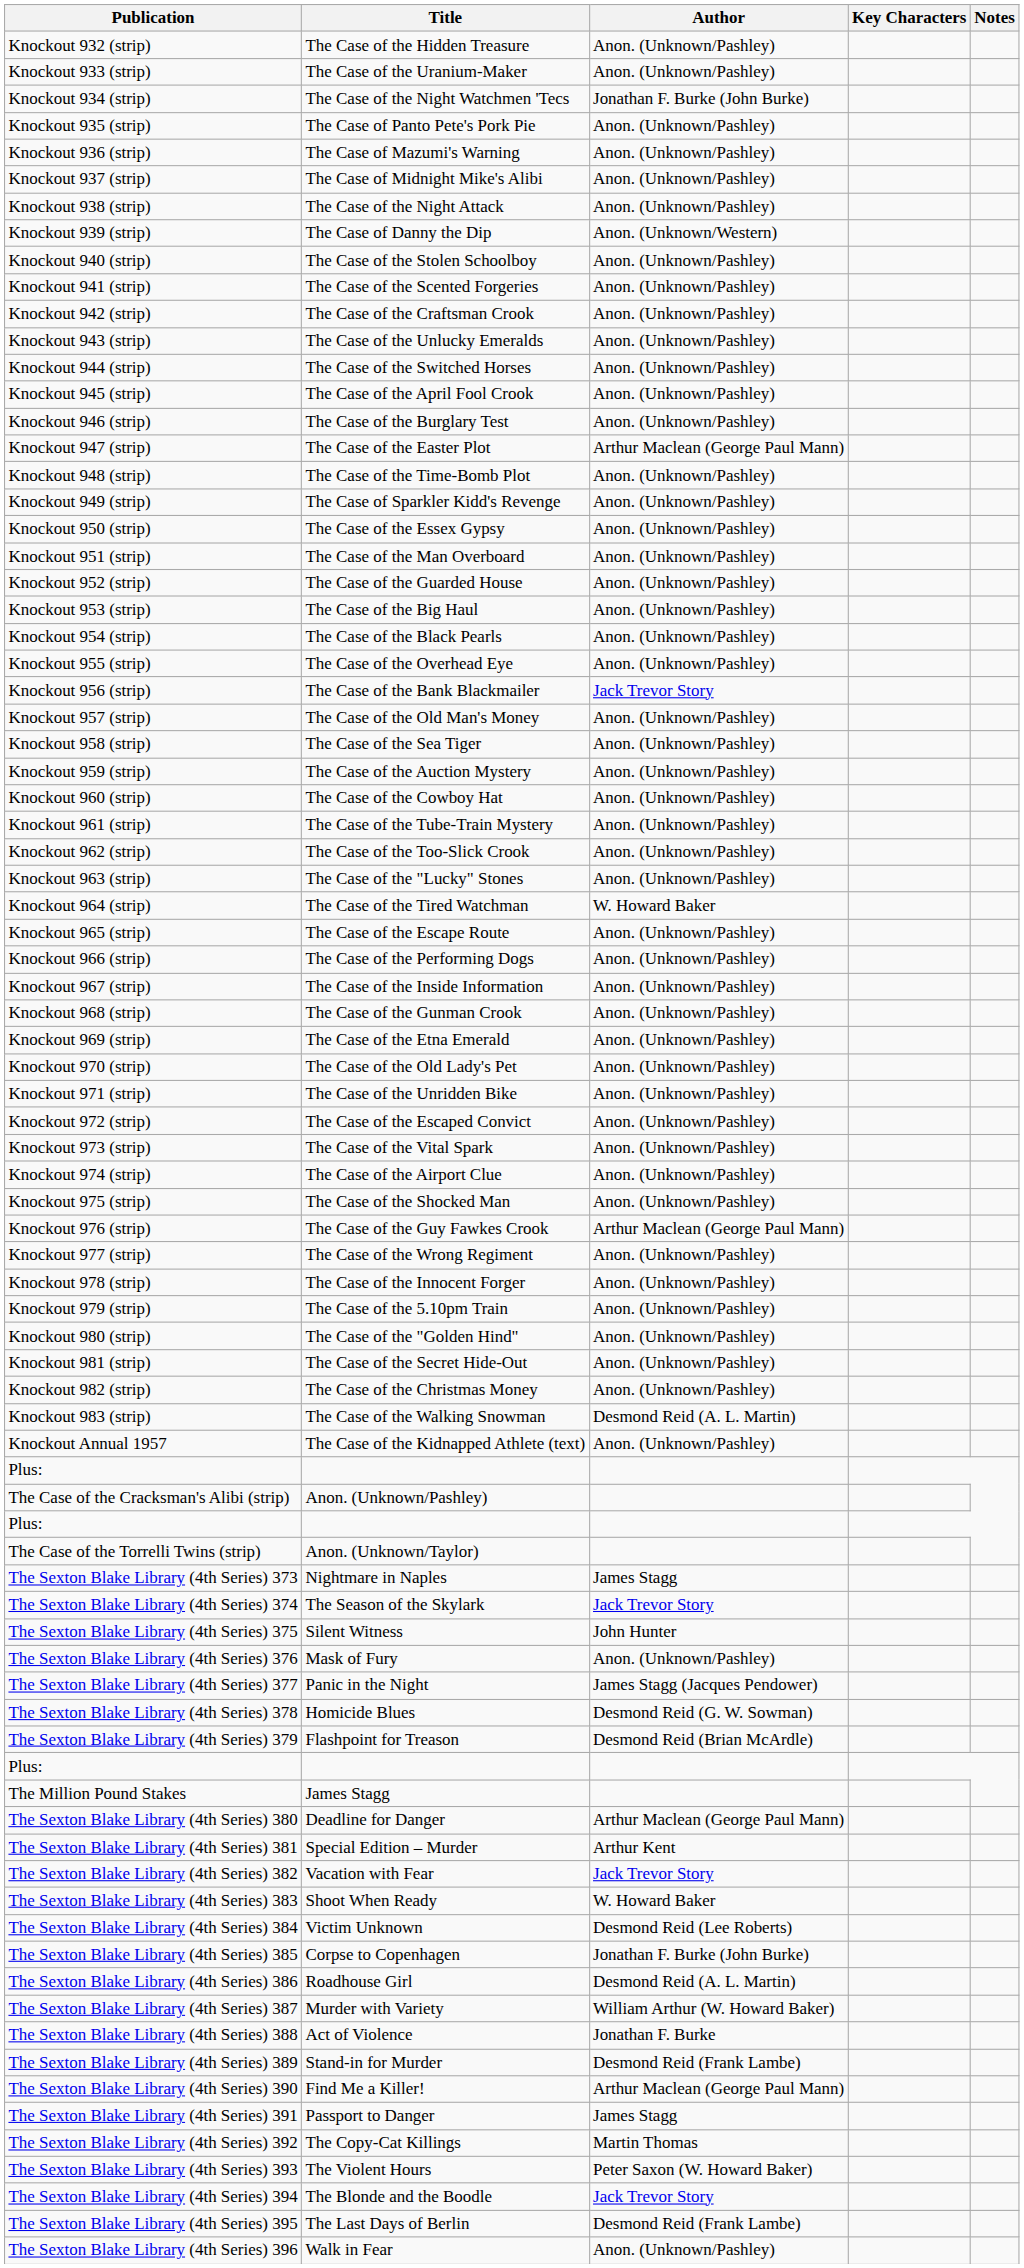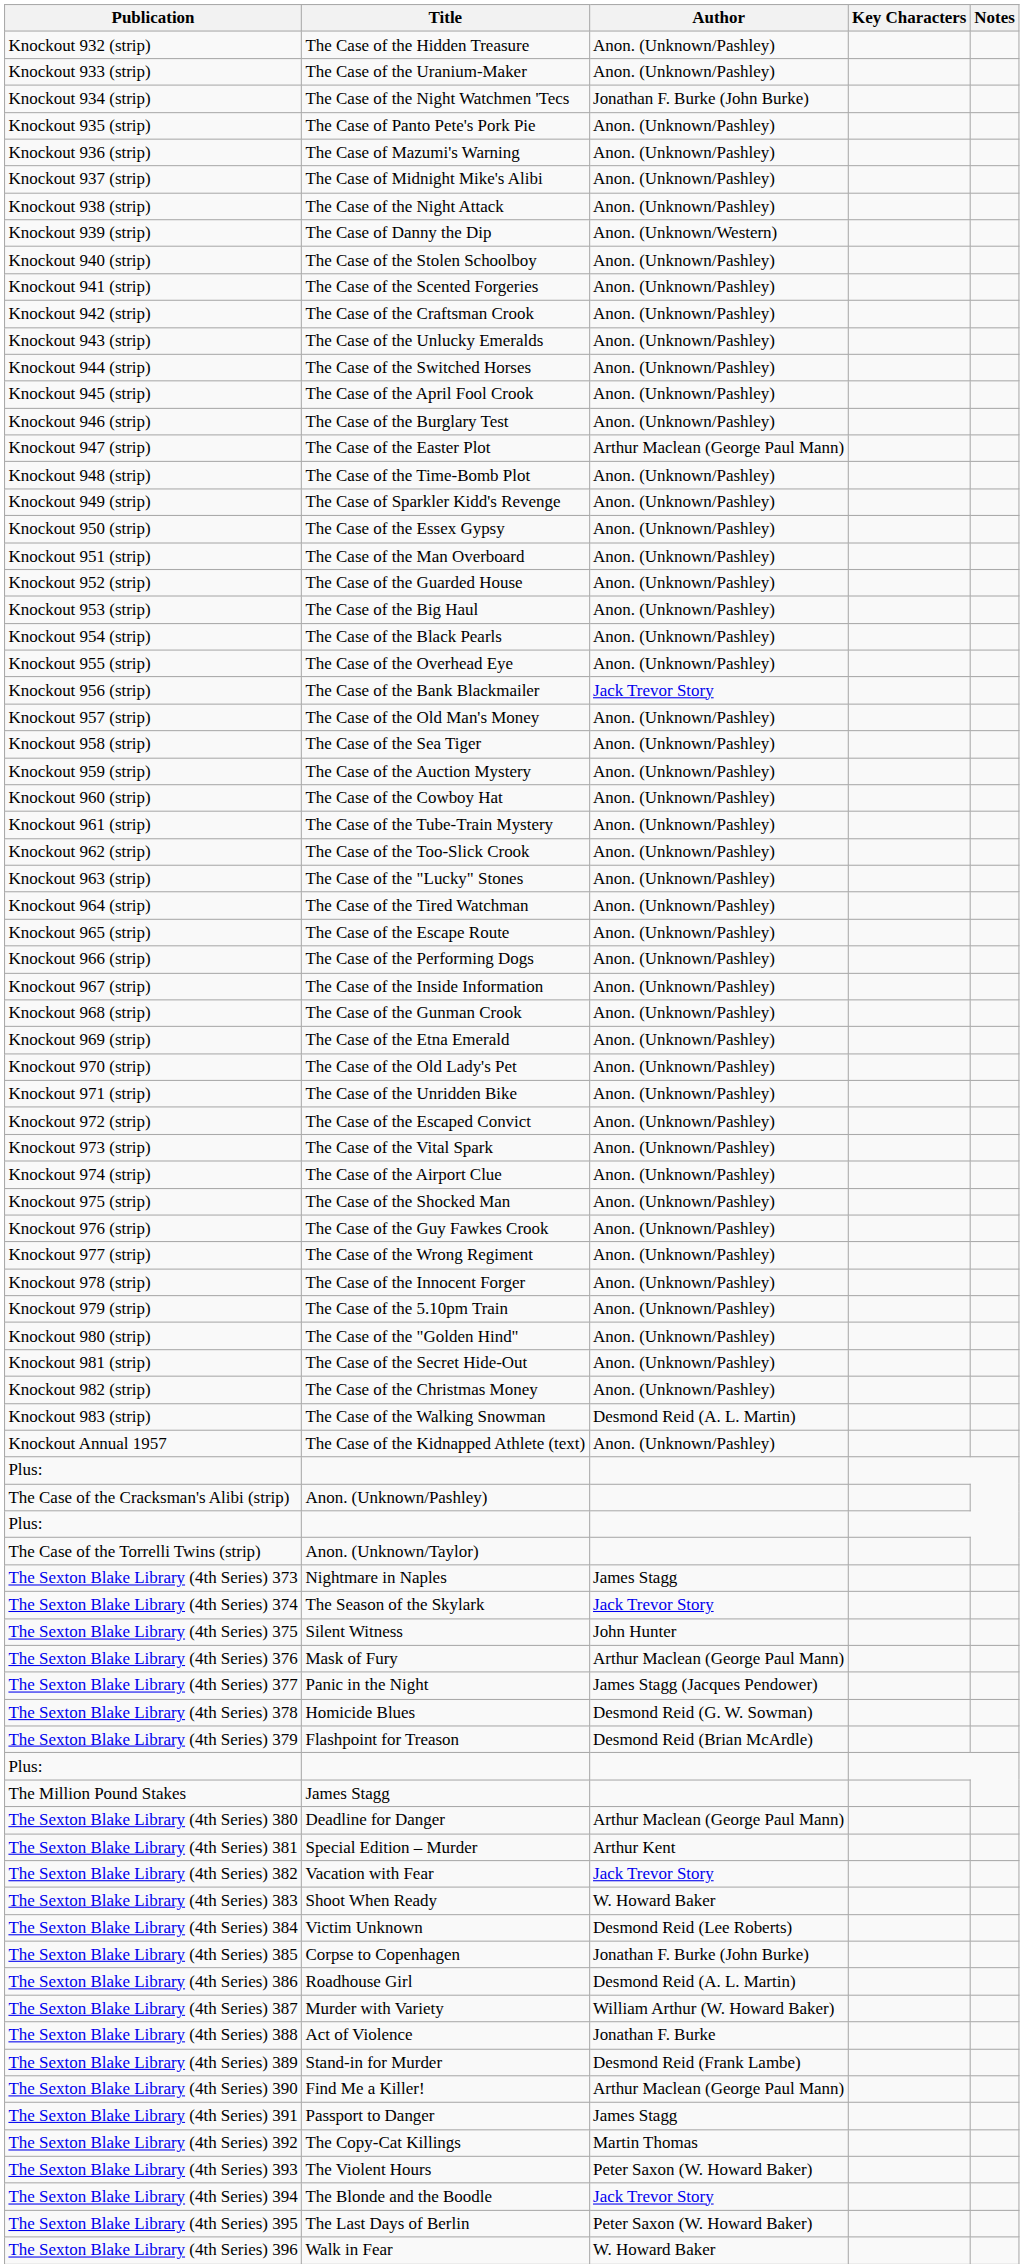 <table class="wikitable">
 <tr>
 <th>Publication</th>
 <th>Title</th>
 <th>Author</th>
 <th>Key Characters</th>
 <th>Notes</th>
 </tr>
 <tr>
 <td>Knockout 932 (strip)</td>
 <td>The Case of the Hidden Treasure</td>
 <td>Anon. (Unknown/Pashley)</td>
 <td></td>
 <td></td>
 </tr>
 <tr>
 <td>Knockout 933 (strip)</td>
 <td>The Case of the Uranium-Maker</td>
 <td>Anon. (Unknown/Pashley)</td>
 <td></td>
 <td></td>
 </tr>
 <tr>
 <td>Knockout 934 (strip)</td>
 <td>The Case of the Night Watchmen 'Tecs</td>
 <td>Jonathan F. Burke (John Burke)</td>
 <td></td>
 <td></td>
 </tr>
 <tr>
 <td>Knockout 935 (strip)</td>
 <td>The Case of Panto Pete's Pork Pie</td>
 <td>Anon. (Unknown/Pashley)</td>
 <td></td>
 <td></td>
 </tr>
 <tr>
 <td>Knockout 936 (strip)</td>
 <td>The Case of Mazumi's Warning</td>
 <td>Anon. (Unknown/Pashley)</td>
 <td></td>
 <td></td>
 </tr>
 <tr>
 <td>Knockout 937 (strip)</td>
 <td>The Case of Midnight Mike's Alibi</td>
 <td>Anon. (Unknown/Pashley)</td>
 <td></td>
 <td></td>
 </tr>
 <tr>
 <td>Knockout 938 (strip)</td>
 <td>The Case of the Night Attack</td>
 <td>Anon. (Unknown/Pashley)</td>
 <td></td>
 <td></td>
 </tr>
 <tr>
 <td>Knockout 939 (strip)</td>
 <td>The Case of Danny the Dip</td>
 <td>Anon. (Unknown/Western)</td>
 <td></td>
 <td></td>
 </tr>
 <tr>
 <td>Knockout 940 (strip)</td>
 <td>The Case of the Stolen Schoolboy</td>
 <td>Anon. (Unknown/Pashley)</td>
 <td></td>
 <td></td>
 </tr>
 <tr>
 <td>Knockout 941 (strip)</td>
 <td>The Case of the Scented Forgeries</td>
 <td>Anon. (Unknown/Pashley)</td>
 <td></td>
 <td></td>
 </tr>
 <tr>
 <td>Knockout 942 (strip)</td>
 <td>The Case of the Craftsman Crook</td>
 <td>Anon. (Unknown/Pashley)</td>
 <td></td>
 <td></td>
 </tr>
 <tr>
 <td>Knockout 943 (strip)</td>
 <td>The Case of the Unlucky Emeralds</td>
 <td>Anon. (Unknown/Pashley)</td>
 <td></td>
 <td></td>
 </tr>
 <tr>
 <td>Knockout 944 (strip)</td>
 <td>The Case of the Switched Horses</td>
 <td>Anon. (Unknown/Pashley)</td>
 <td></td>
 <td></td>
 </tr>
 <tr>
 <td>Knockout 945 (strip)</td>
 <td>The Case of the April Fool Crook</td>
 <td>Anon. (Unknown/Pashley)</td>
 <td></td>
 <td></td>
 </tr>
 <tr>
 <td>Knockout 946 (strip)</td>
 <td>The Case of the Burglary Test</td>
 <td>Anon. (Unknown/Pashley)</td>
 <td></td>
 <td></td>
 </tr>
 <tr>
 <td>Knockout 947 (strip)</td>
 <td>The Case of the Easter Plot</td>
 <td>Arthur Maclean (George Paul Mann)</td>
 <td></td>
 <td></td>
 </tr>
 <tr>
 <td>Knockout 948 (strip)</td>
 <td>The Case of the Time-Bomb Plot</td>
 <td>Anon. (Unknown/Pashley)</td>
 <td></td>
 <td></td>
 </tr>
 <tr>
 <td>Knockout 949 (strip)</td>
 <td>The Case of Sparkler Kidd's Revenge</td>
 <td>Anon. (Unknown/Pashley)</td>
 <td></td>
 <td></td>
 </tr>
 <tr>
 <td>Knockout 950 (strip)</td>
 <td>The Case of the Essex Gypsy</td>
 <td>Anon. (Unknown/Pashley)</td>
 <td></td>
 <td></td>
 </tr>
 <tr>
 <td>Knockout 951 (strip)</td>
 <td>The Case of the Man Overboard</td>
 <td>Anon. (Unknown/Pashley)</td>
 <td></td>
 <td></td>
 </tr>
 <tr>
 <td>Knockout 952 (strip)</td>
 <td>The Case of the Guarded House</td>
 <td>Anon. (Unknown/Pashley)</td>
 <td></td>
 <td></td>
 </tr>
 <tr>
 <td>Knockout 953 (strip)</td>
 <td>The Case of the Big Haul</td>
 <td>Anon. (Unknown/Pashley)</td>
 <td></td>
 <td></td>
 </tr>
 <tr>
 <td>Knockout 954 (strip)</td>
 <td>The Case of the Black Pearls</td>
 <td>Anon. (Unknown/Pashley)</td>
 <td></td>
 <td></td>
 </tr>
 <tr>
 <td>Knockout 955 (strip)</td>
 <td>The Case of the Overhead Eye</td>
 <td>Anon. (Unknown/Pashley)</td>
 <td></td>
 <td></td>
 </tr>
 <tr>
 <td>Knockout 956 (strip)</td>
 <td>The Case of the Bank Blackmailer</td>
 <td><a href='#'>Jack Trevor Story</a></td>
 <td></td>
 <td></td>
 </tr>
 <tr>
 <td>Knockout 957 (strip)</td>
 <td>The Case of the Old Man's Money</td>
 <td>Anon. (Unknown/Pashley)</td>
 <td></td>
 <td></td>
 </tr>
 <tr>
 <td>Knockout 958 (strip)</td>
 <td>The Case of the Sea Tiger</td>
 <td>Anon. (Unknown/Pashley)</td>
 <td></td>
 <td></td>
 </tr>
 <tr>
 <td>Knockout 959 (strip)</td>
 <td>The Case of the Auction Mystery</td>
 <td>Anon. (Unknown/Pashley)</td>
 <td></td>
 <td></td>
 </tr>
 <tr>
 <td>Knockout 960 (strip)</td>
 <td>The Case of the Cowboy Hat</td>
 <td>Anon. (Unknown/Pashley)</td>
 <td></td>
 <td></td>
 </tr>
 <tr>
 <td>Knockout 961 (strip)</td>
 <td>The Case of the Tube-Train Mystery</td>
 <td>Anon. (Unknown/Pashley)</td>
 <td></td>
 <td></td>
 </tr>
 <tr>
 <td>Knockout 962 (strip)</td>
 <td>The Case of the Too-Slick Crook</td>
 <td>Anon. (Unknown/Pashley)</td>
 <td></td>
 <td></td>
 </tr>
 <tr>
 <td>Knockout 963 (strip)</td>
 <td>The Case of the "Lucky" Stones</td>
 <td>Anon. (Unknown/Pashley)</td>
 <td></td>
 <td></td>
 </tr>
 <tr>
 <td>Knockout 964 (strip)</td>
 <td>The Case of the Tired Watchman</td>
-<td>W. Howard Baker</td>
+<td>Anon. (Unknown/Pashley)</td>
 <td></td>
 <td></td>
 </tr>
 <tr>
 <td>Knockout 965 (strip)</td>
 <td>The Case of the Escape Route</td>
 <td>Anon. (Unknown/Pashley)</td>
 <td></td>
 <td></td>
 </tr>
 <tr>
 <td>Knockout 966 (strip)</td>
 <td>The Case of the Performing Dogs</td>
 <td>Anon. (Unknown/Pashley)</td>
 <td></td>
 <td></td>
 </tr>
 <tr>
 <td>Knockout 967 (strip)</td>
 <td>The Case of the Inside Information</td>
 <td>Anon. (Unknown/Pashley)</td>
 <td></td>
 <td></td>
 </tr>
 <tr>
 <td>Knockout 968 (strip)</td>
 <td>The Case of the Gunman Crook</td>
 <td>Anon. (Unknown/Pashley)</td>
 <td></td>
 <td></td>
 </tr>
 <tr>
 <td>Knockout 969 (strip)</td>
 <td>The Case of the Etna Emerald</td>
 <td>Anon. (Unknown/Pashley)</td>
 <td></td>
 <td></td>
 </tr>
 <tr>
 <td>Knockout 970 (strip)</td>
 <td>The Case of the Old Lady's Pet</td>
 <td>Anon. (Unknown/Pashley)</td>
 <td></td>
 <td></td>
 </tr>
 <tr>
 <td>Knockout 971 (strip)</td>
 <td>The Case of the Unridden Bike</td>
 <td>Anon. (Unknown/Pashley)</td>
 <td></td>
 <td></td>
 </tr>
 <tr>
 <td>Knockout 972 (strip)</td>
 <td>The Case of the Escaped Convict</td>
 <td>Anon. (Unknown/Pashley)</td>
 <td></td>
 <td></td>
 </tr>
 <tr>
 <td>Knockout 973 (strip)</td>
 <td>The Case of the Vital Spark</td>
 <td>Anon. (Unknown/Pashley)</td>
 <td></td>
 <td></td>
 </tr>
 <tr>
 <td>Knockout 974 (strip)</td>
 <td>The Case of the Airport Clue</td>
 <td>Anon. (Unknown/Pashley)</td>
 <td></td>
 <td></td>
 </tr>
 <tr>
 <td>Knockout 975 (strip)</td>
 <td>The Case of the Shocked Man</td>
 <td>Anon. (Unknown/Pashley)</td>
 <td></td>
 <td></td>
 </tr>
 <tr>
 <td>Knockout 976 (strip)</td>
 <td>The Case of the Guy Fawkes Crook</td>
-<td>Arthur Maclean (George Paul Mann)</td>
+<td>Anon. (Unknown/Pashley)</td>
 <td></td>
 <td></td>
 </tr>
 <tr>
 <td>Knockout 977 (strip)</td>
 <td>The Case of the Wrong Regiment</td>
 <td>Anon. (Unknown/Pashley)</td>
 <td></td>
 <td></td>
 </tr>
 <tr>
 <td>Knockout 978 (strip)</td>
 <td>The Case of the Innocent Forger</td>
 <td>Anon. (Unknown/Pashley)</td>
 <td></td>
 <td></td>
 </tr>
 <tr>
 <td>Knockout 979 (strip)</td>
 <td>The Case of the 5.10pm Train</td>
 <td>Anon. (Unknown/Pashley)</td>
 <td></td>
 <td></td>
 </tr>
 <tr>
 <td>Knockout 980 (strip)</td>
 <td>The Case of the "Golden Hind"</td>
 <td>Anon. (Unknown/Pashley)</td>
 <td></td>
 <td></td>
 </tr>
 <tr>
 <td>Knockout 981 (strip)</td>
 <td>The Case of the Secret Hide-Out</td>
 <td>Anon. (Unknown/Pashley)</td>
 <td></td>
 <td></td>
 </tr>
 <tr>
 <td>Knockout 982 (strip)</td>
 <td>The Case of the Christmas Money</td>
 <td>Anon. (Unknown/Pashley)</td>
 <td></td>
 <td></td>
 </tr>
 <tr>
 <td>Knockout 983 (strip)</td>
 <td>The Case of the Walking Snowman</td>
 <td>Desmond Reid (A. L. Martin)</td>
 <td></td>
 <td></td>
 </tr>
 <tr>
 <td>Knockout Annual 1957</td>
 <td>The Case of the Kidnapped Athlete (text)</td>
 <td>Anon. (Unknown/Pashley)</td>
 <td></td>
 <td></td>
 </tr>
 <tr>
 <td>Plus:</td>
 <td></td>
 <td></td>
 </tr>
 <tr>
 <td>The Case of the Cracksman's Alibi (strip)</td>
 <td>Anon. (Unknown/Pashley)</td>
 <td></td>
 <td></td>
 </tr>
 <tr>
 <td>Plus:</td>
 <td></td>
 <td></td>
 </tr>
 <tr>
 <td>The Case of the Torrelli Twins (strip)</td>
 <td>Anon. (Unknown/Taylor)</td>
 <td></td>
 <td></td>
 </tr>
 <tr>
 <td><a href='#'>The Sexton Blake Library</a> (4th Series) 373</td>
 <td>Nightmare in Naples</td>
 <td>James Stagg</td>
 <td></td>
 <td></td>
 </tr>
 <tr>
 <td><a href='#'>The Sexton Blake Library</a> (4th Series) 374</td>
 <td>The Season of the Skylark</td>
 <td><a href='#'>Jack Trevor Story</a></td>
 <td></td>
 <td></td>
 </tr>
 <tr>
 <td><a href='#'>The Sexton Blake Library</a> (4th Series) 375</td>
 <td>Silent Witness</td>
 <td>John Hunter</td>
 <td></td>
 <td></td>
 </tr>
 <tr>
 <td><a href='#'>The Sexton Blake Library</a> (4th Series) 376</td>
 <td>Mask of Fury</td>
-<td>Anon. (Unknown/Pashley)</td>
+<td>Arthur Maclean (George Paul Mann)</td>
 <td></td>
 <td></td>
 </tr>
 <tr>
 <td><a href='#'>The Sexton Blake Library</a> (4th Series) 377</td>
 <td>Panic in the Night</td>
 <td>James Stagg (Jacques Pendower)</td>
 <td></td>
 <td></td>
 </tr>
 <tr>
 <td><a href='#'>The Sexton Blake Library</a> (4th Series) 378</td>
 <td>Homicide Blues</td>
 <td>Desmond Reid (G. W. Sowman)</td>
 <td></td>
 <td></td>
 </tr>
 <tr>
 <td><a href='#'>The Sexton Blake Library</a> (4th Series) 379</td>
 <td>Flashpoint for Treason</td>
 <td>Desmond Reid (Brian McArdle)</td>
 <td></td>
 <td></td>
 </tr>
 <tr>
 <td>Plus:</td>
 <td></td>
 <td></td>
 </tr>
 <tr>
 <td>The Million Pound Stakes</td>
 <td>James Stagg</td>
 <td></td>
 <td></td>
 </tr>
 <tr>
 <td><a href='#'>The Sexton Blake Library</a> (4th Series) 380</td>
 <td>Deadline for Danger</td>
 <td>Arthur Maclean (George Paul Mann)</td>
 <td></td>
 <td></td>
 </tr>
 <tr>
 <td><a href='#'>The Sexton Blake Library</a> (4th Series) 381</td>
 <td>Special Edition – Murder</td>
 <td>Arthur Kent</td>
 <td></td>
 <td></td>
 </tr>
 <tr>
 <td><a href='#'>The Sexton Blake Library</a> (4th Series) 382</td>
 <td>Vacation with Fear</td>
 <td><a href='#'>Jack Trevor Story</a></td>
 <td></td>
 <td></td>
 </tr>
 <tr>
 <td><a href='#'>The Sexton Blake Library</a> (4th Series) 383</td>
 <td>Shoot When Ready</td>
 <td>W. Howard Baker</td>
 <td></td>
 <td></td>
 </tr>
 <tr>
 <td><a href='#'>The Sexton Blake Library</a> (4th Series) 384</td>
 <td>Victim Unknown</td>
 <td>Desmond Reid (Lee Roberts)</td>
 <td></td>
 <td></td>
 </tr>
 <tr>
 <td><a href='#'>The Sexton Blake Library</a> (4th Series) 385</td>
 <td>Corpse to Copenhagen</td>
 <td>Jonathan F. Burke (John Burke)</td>
 <td></td>
 <td></td>
 </tr>
 <tr>
 <td><a href='#'>The Sexton Blake Library</a> (4th Series) 386</td>
 <td>Roadhouse Girl</td>
 <td>Desmond Reid (A. L. Martin)</td>
 <td></td>
 <td></td>
 </tr>
 <tr>
 <td><a href='#'>The Sexton Blake Library</a> (4th Series) 387</td>
 <td>Murder with Variety</td>
 <td>William Arthur (W. Howard Baker)</td>
 <td></td>
 <td></td>
 </tr>
 <tr>
 <td><a href='#'>The Sexton Blake Library</a> (4th Series) 388</td>
 <td>Act of Violence</td>
 <td>Jonathan F. Burke</td>
 <td></td>
 <td></td>
 </tr>
 <tr>
 <td><a href='#'>The Sexton Blake Library</a> (4th Series) 389</td>
 <td>Stand-in for Murder</td>
 <td>Desmond Reid (Frank Lambe)</td>
 <td></td>
 <td></td>
 </tr>
 <tr>
 <td><a href='#'>The Sexton Blake Library</a> (4th Series) 390</td>
 <td>Find Me a Killer!</td>
 <td>Arthur Maclean (George Paul Mann)</td>
 <td></td>
 <td></td>
 </tr>
 <tr>
 <td><a href='#'>The Sexton Blake Library</a> (4th Series) 391</td>
 <td>Passport to Danger</td>
 <td>James Stagg</td>
 <td></td>
 <td></td>
 </tr>
 <tr>
 <td><a href='#'>The Sexton Blake Library</a> (4th Series) 392</td>
 <td>The Copy-Cat Killings</td>
 <td>Martin Thomas</td>
 <td></td>
 <td></td>
 </tr>
 <tr>
 <td><a href='#'>The Sexton Blake Library</a> (4th Series) 393</td>
 <td>The Violent Hours</td>
 <td>Peter Saxon (W. Howard Baker)</td>
 <td></td>
 <td></td>
 </tr>
 <tr>
 <td><a href='#'>The Sexton Blake Library</a> (4th Series) 394</td>
 <td>The Blonde and the Boodle</td>
 <td><a href='#'>Jack Trevor Story</a></td>
 <td></td>
 <td></td>
 </tr>
 <tr>
 <td><a href='#'>The Sexton Blake Library</a> (4th Series) 395</td>
 <td>The Last Days of Berlin</td>
-<td>Desmond Reid (Frank Lambe)</td>
+<td>Peter Saxon (W. Howard Baker)</td>
 <td></td>
 <td></td>
 </tr>
 <tr>
 <td><a href='#'>The Sexton Blake Library</a> (4th Series) 396</td>
 <td>Walk in Fear</td>
-<td>Anon. (Unknown/Pashley)</td>
+<td>W. Howard Baker</td>
 <td></td>
 <td></td>
 </tr>
 <tr>
 </tr>
 </table>
